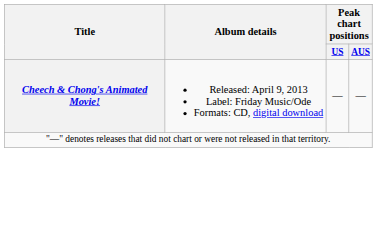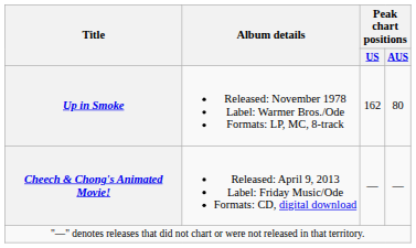 <table class="wikitable plainrowheaders" style="text-align:center;">
 <tr>
 <th rowspan="2" scope="col" style="width:15em;">Title</th>
 <th rowspan="2" scope="col" style="width:15em;">Album details</th>
 <th colspan="2">Peak chart positions</th>
 </tr>
 <tr>
 <th scope="col" style="width:2em;font-size:90%;"><a href='#'>US</a><br></th>
 <th scope="col" style="width:2em;font-size:90%;"><a href='#'>AUS</a><br></th>
 </tr>
 <tr>
+<th scope="row"><em><a href='#'>Up in Smoke</a></em></th>
+<td><br><ul><li>Released: November 1978</li><li>Label: Warmer Bros./Ode</li><li>Formats: LP, MC, 8-track</li></ul></td>
+<td>162</td>
+<td>80</td>
+</tr>
+<tr>
 <th scope="row"><em><a href='#'>Cheech & Chong's Animated Movie!</a></em></th>
 <td><br><ul><li>Released: April 9, 2013</li><li>Label: Friday Music/Ode</li><li>Formats: CD, <a href='#'>digital download</a></li></ul></td>
 <td>—</td>
 <td>—</td>
 </tr>
 <tr>
 <td colspan="4" style="font-size:90%">"—" denotes releases that did not chart or were not released in that territory.</td>
 </tr>
 </table>
